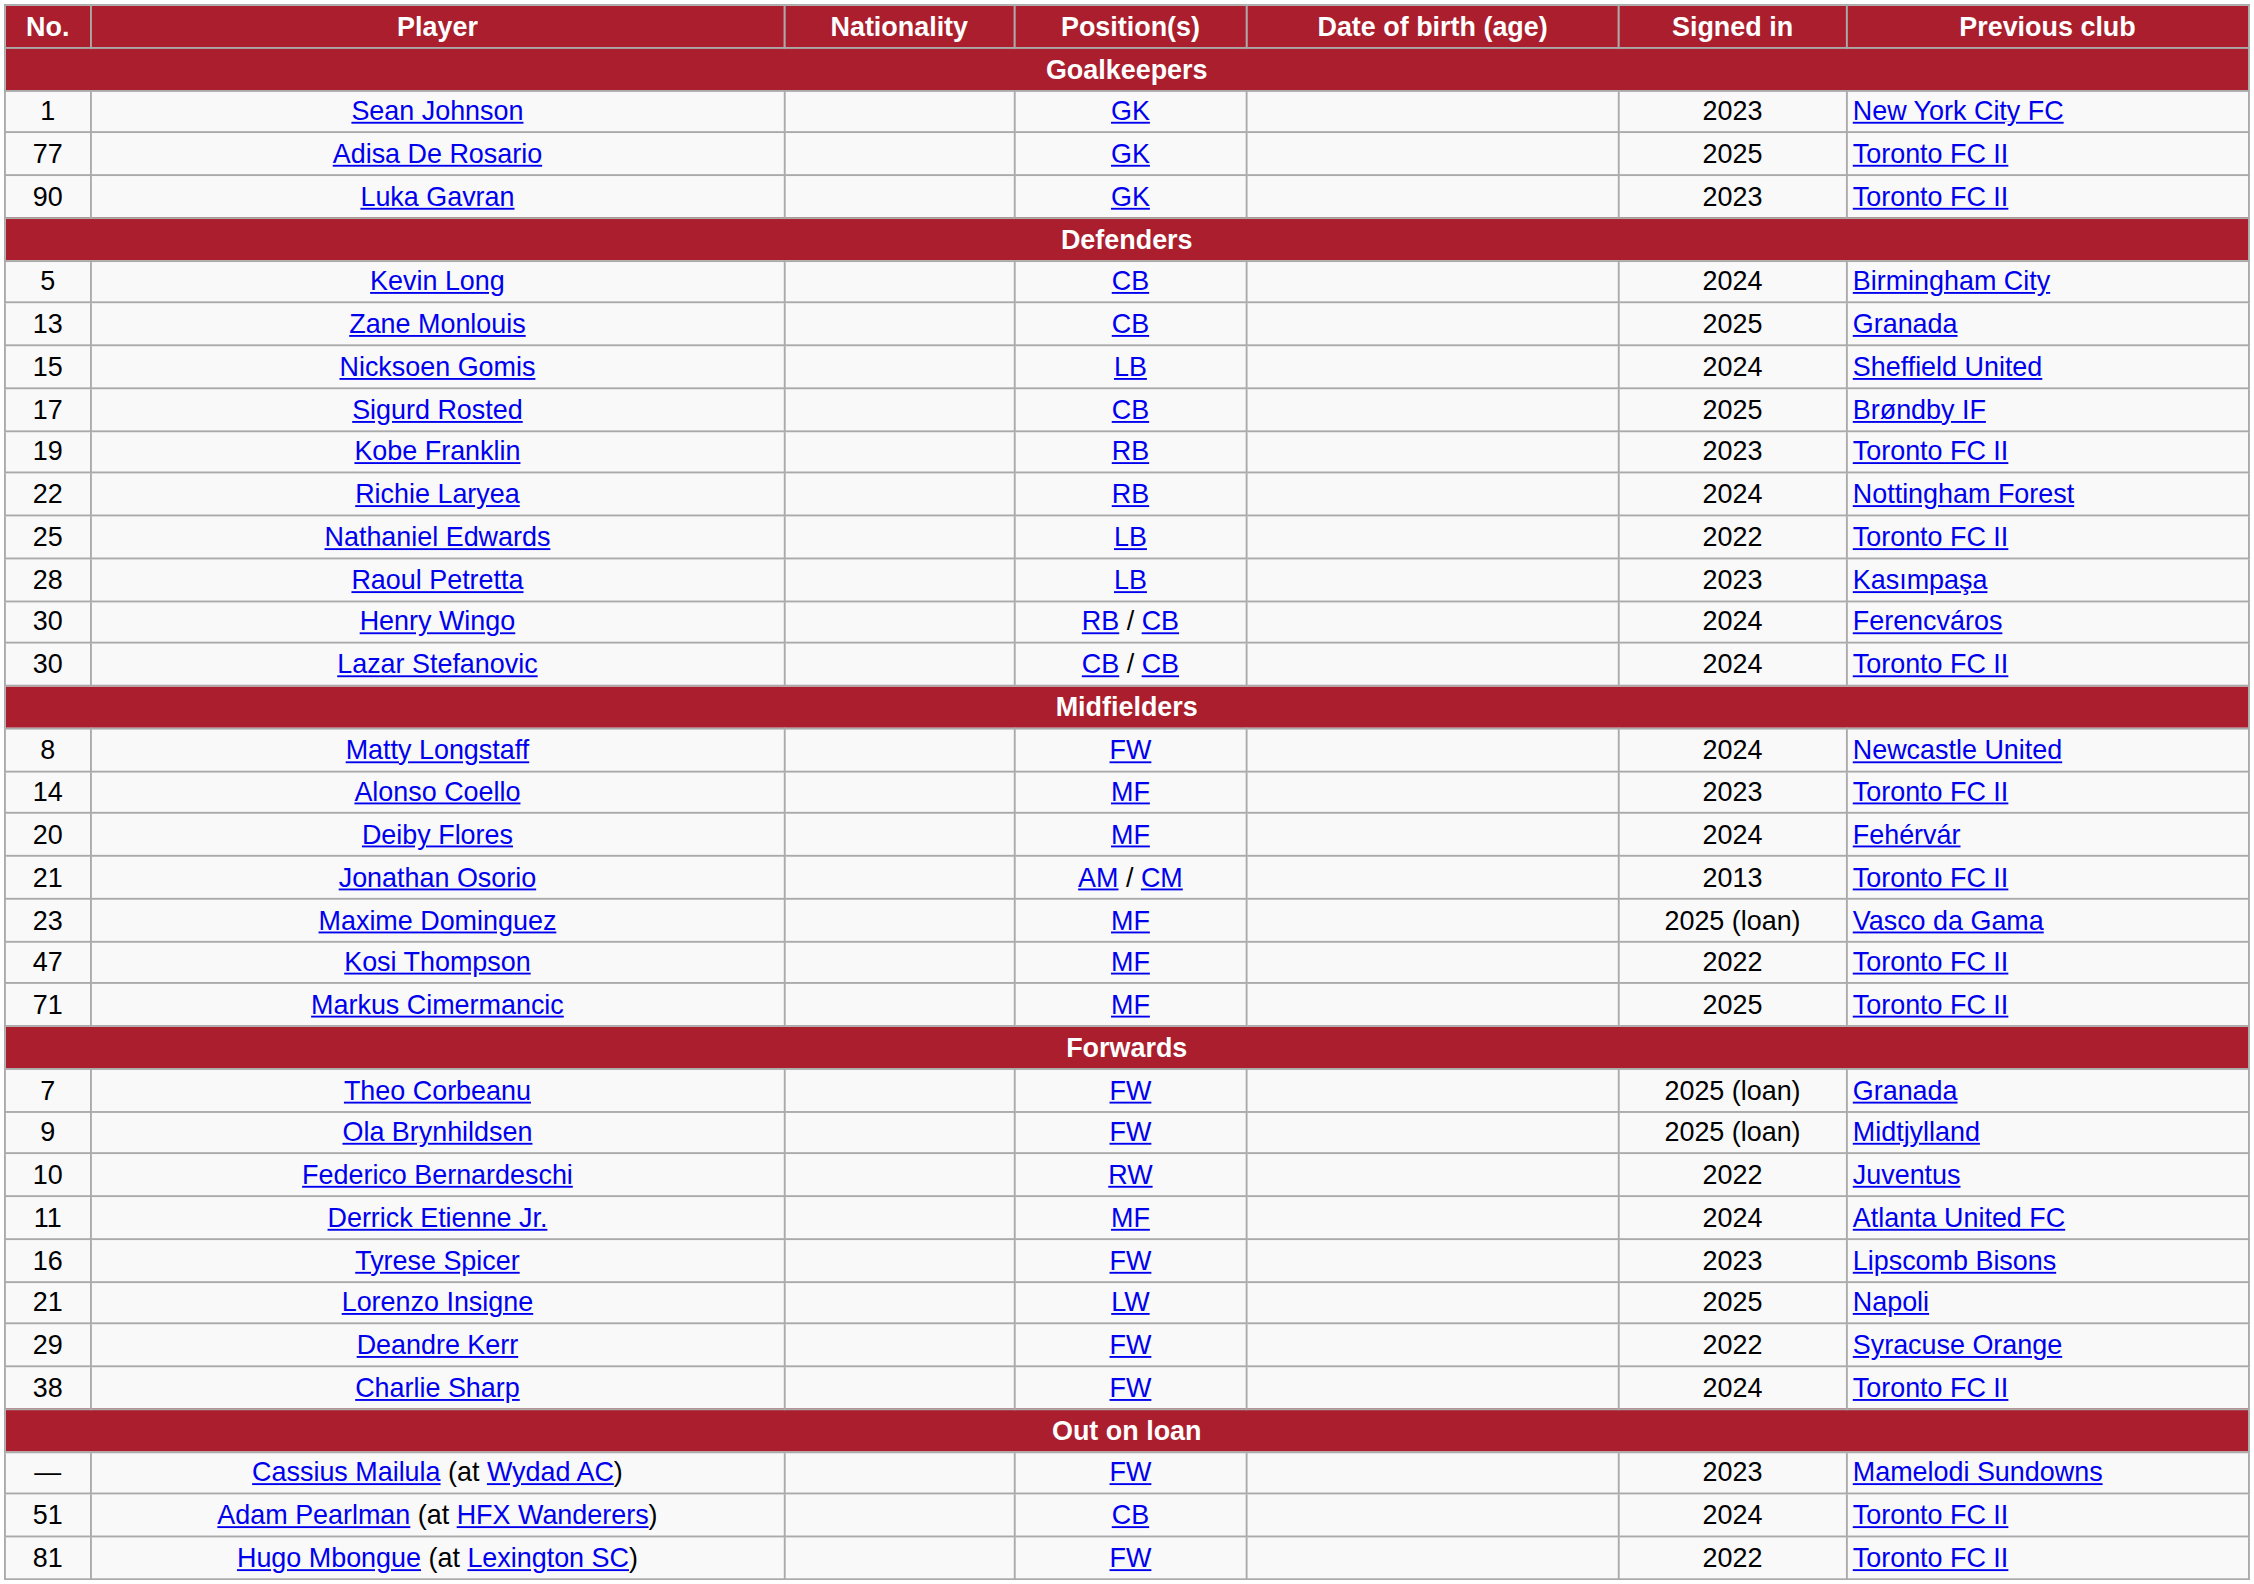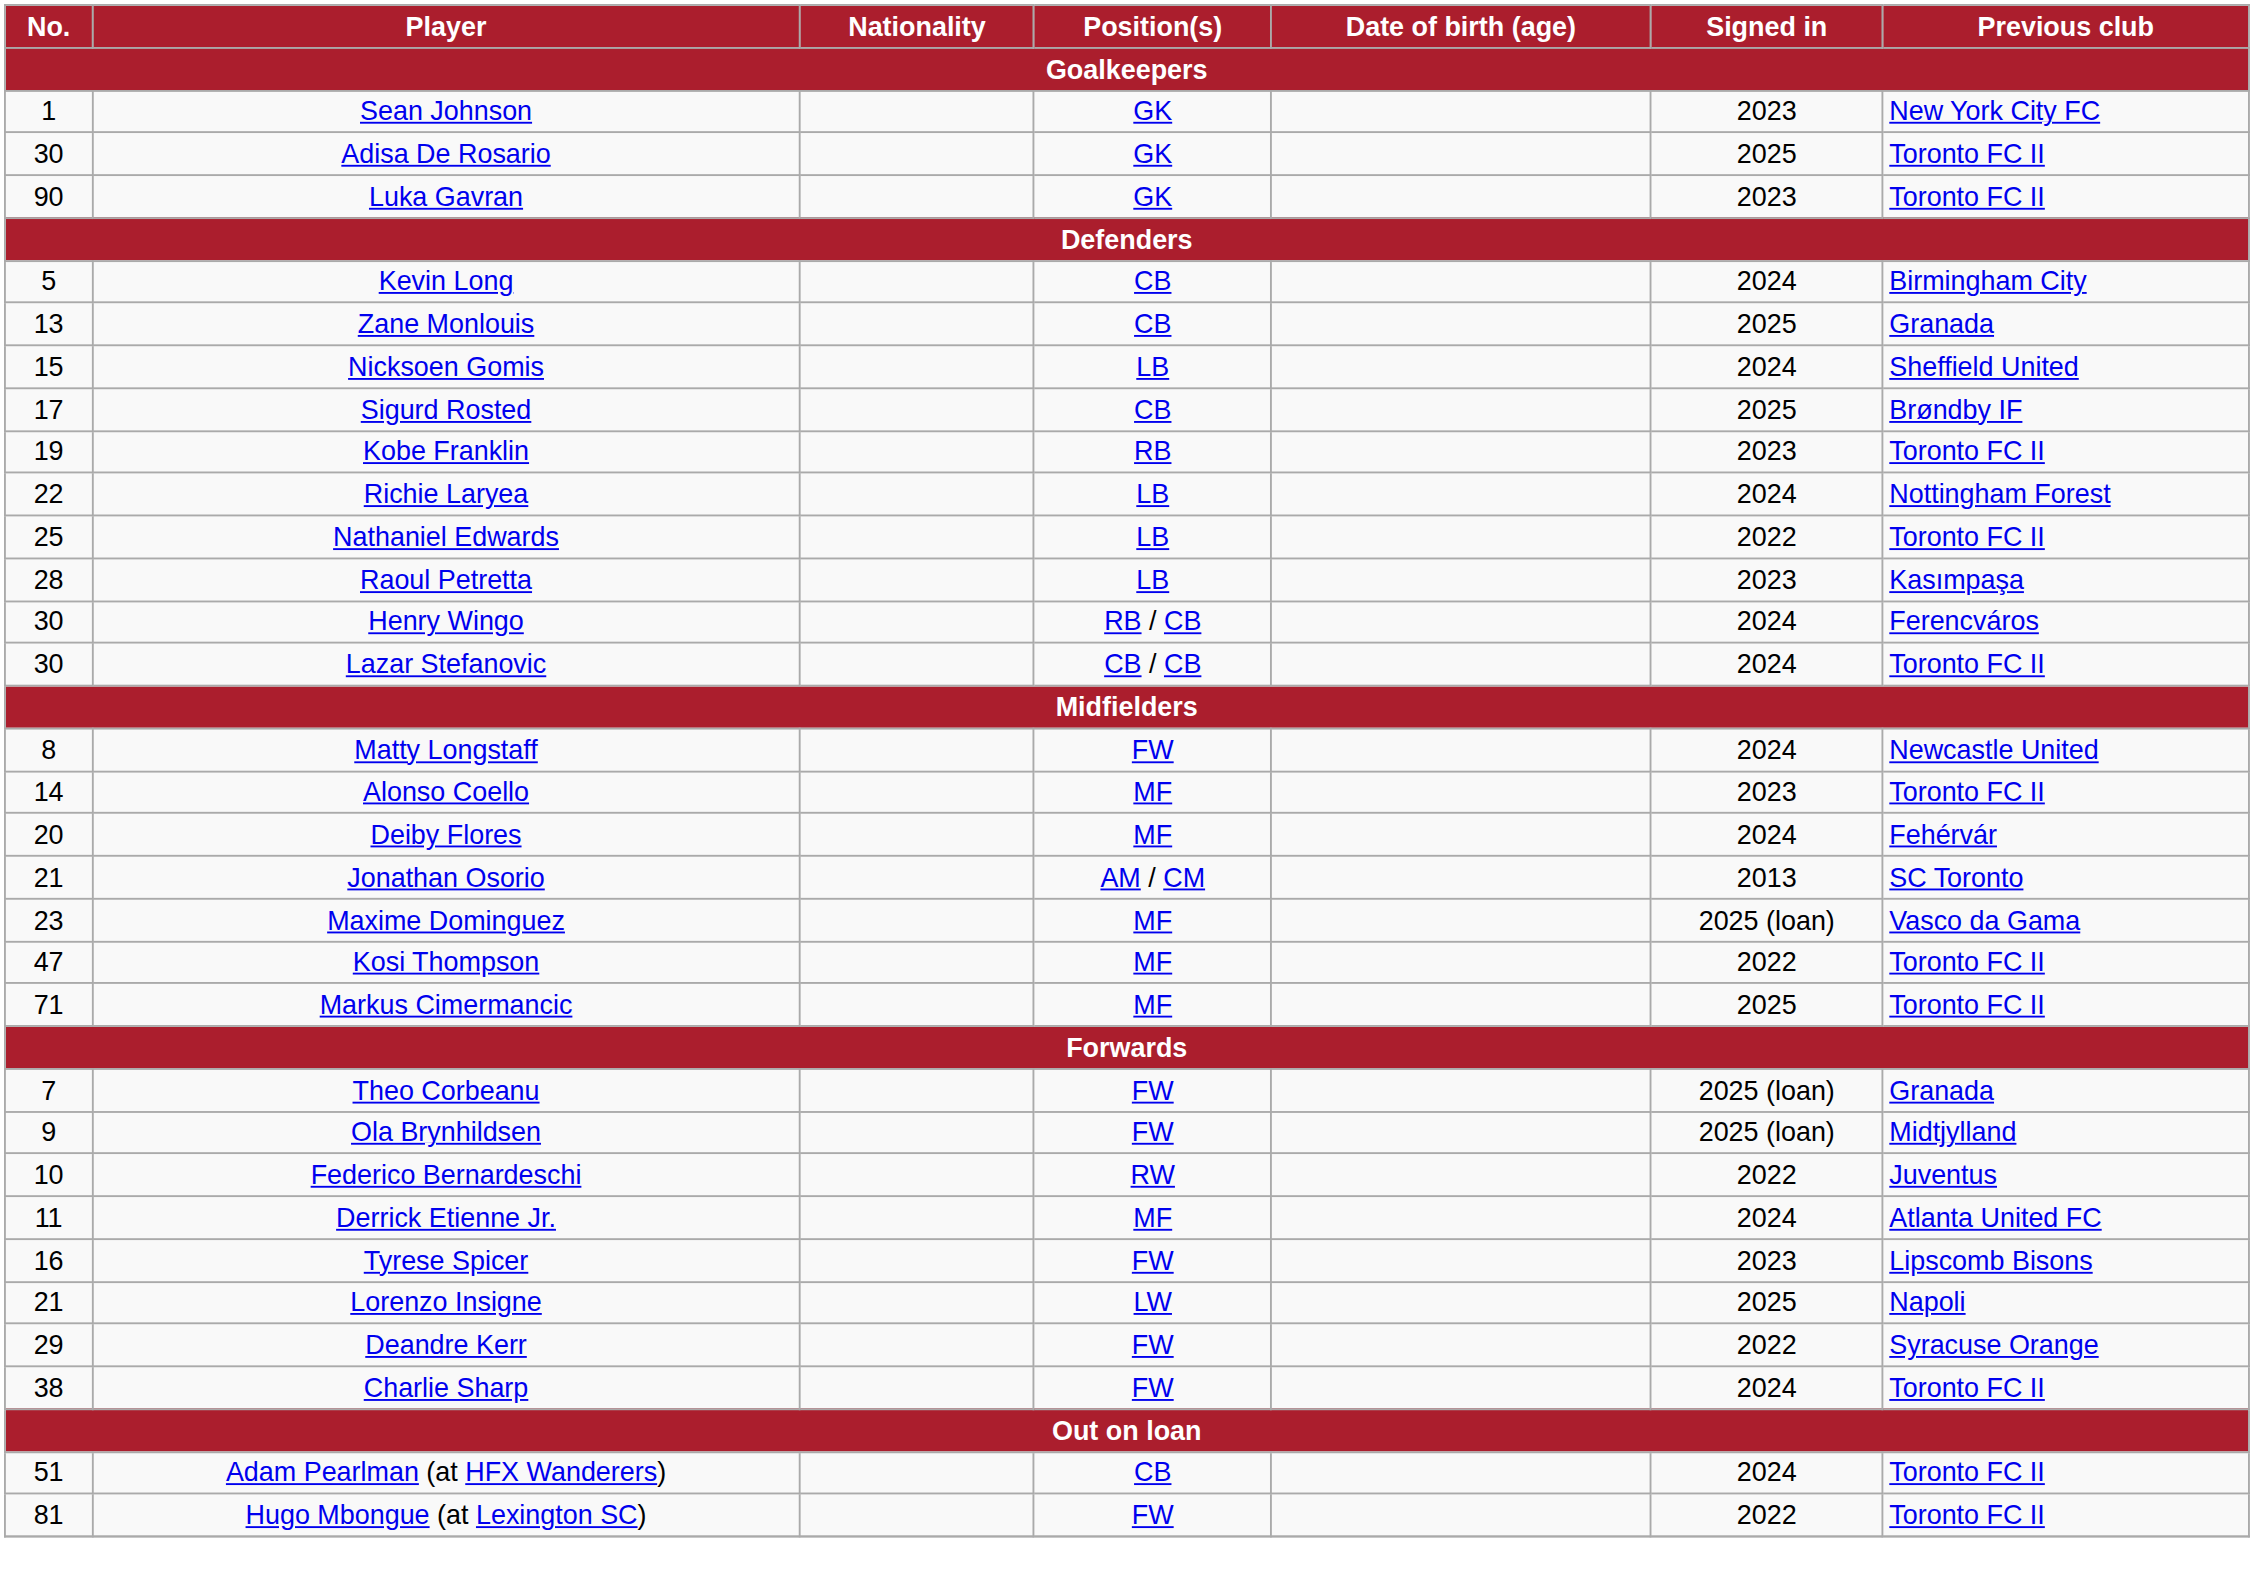 <table class="wikitable sortable" style="text-align:center; font-size:90%; width:95%;">
 <tr>
 <th style="background:#AB1E2D; color:white; text-align:center;">No.</th>
 <th style="background:#AB1E2D; color:white; text-align:center;">Player</th>
 <th style="background:#AB1E2D; color:white; text-align:center;">Nationality</th>
 <th style="background:#AB1E2D; color:white; text-align:center;">Position(s)</th>
 <th style="background:#AB1E2D; color:white; text-align:center;">Date of birth (age)</th>
 <th style="background:#AB1E2D; color:white; text-align:center;">Signed in</th>
 <th style="background:#AB1E2D; color:white; text-align:center;">Previous club</th>
 </tr>
 <tr>
 <th colspan="7" style="background:#AB1E2D; color:white; text-align:center;">Goalkeepers</th>
 </tr>
 <tr>
 <td>1</td>
 <td><a href='#'>Sean Johnson</a></td>
 <td></td>
 <td><a href='#'>GK</a></td>
 <td></td>
 <td>2023</td>
 <td align="left"> <a href='#'>New York City FC</a></td>
 </tr>
 <tr>
-<td>77</td>
+<td>30</td>
 <td><a href='#'>Adisa De Rosario</a></td>
 <td></td>
 <td><a href='#'>GK</a></td>
 <td></td>
 <td>2025</td>
 <td align="left"> <a href='#'>Toronto FC II</a></td>
 </tr>
 <tr>
 <td>90</td>
 <td><a href='#'>Luka Gavran</a></td>
 <td></td>
 <td><a href='#'>GK</a></td>
 <td></td>
 <td>2023</td>
 <td align="left"> <a href='#'>Toronto FC II</a></td>
 </tr>
 <tr>
 <th colspan="7" style="background:#AB1E2D; color:white; text-align:center;">Defenders</th>
 </tr>
 <tr>
 <td>5</td>
 <td><a href='#'>Kevin Long</a></td>
 <td></td>
 <td><a href='#'>CB</a></td>
 <td></td>
 <td>2024</td>
 <td align="left"> <a href='#'>Birmingham City</a></td>
 </tr>
 <tr>
 <td>13</td>
 <td><a href='#'>Zane Monlouis</a></td>
 <td></td>
 <td><a href='#'>CB</a></td>
 <td></td>
 <td>2025</td>
 <td align="left"> <a href='#'>Granada</a></td>
 </tr>
 <tr>
 <td>15</td>
 <td><a href='#'>Nicksoen Gomis</a></td>
 <td></td>
 <td><a href='#'>LB</a></td>
 <td></td>
 <td>2024</td>
 <td align="left"> <a href='#'>Sheffield United</a></td>
 </tr>
 <tr>
 <td>17</td>
 <td><a href='#'>Sigurd Rosted</a></td>
 <td></td>
 <td><a href='#'>CB</a></td>
 <td></td>
 <td>2025</td>
 <td align="left"> <a href='#'>Brøndby IF</a></td>
 </tr>
 <tr>
 <td>19</td>
 <td><a href='#'>Kobe Franklin</a></td>
 <td></td>
 <td><a href='#'>RB</a></td>
 <td></td>
 <td>2023</td>
 <td align="left"> <a href='#'>Toronto FC II</a></td>
 </tr>
 <tr>
 <td>22</td>
 <td><a href='#'>Richie Laryea</a></td>
 <td></td>
-<td><a href='#'>RB</a></td>
+<td><a href='#'>LB</a></td>
 <td></td>
 <td>2024</td>
 <td align="left"> <a href='#'>Nottingham Forest</a></td>
 </tr>
 <tr>
 <td>25</td>
 <td><a href='#'>Nathaniel Edwards</a></td>
 <td></td>
 <td><a href='#'>LB</a></td>
 <td></td>
 <td>2022</td>
 <td align="left"> <a href='#'>Toronto FC II</a></td>
 </tr>
 <tr>
 <td>28</td>
 <td><a href='#'>Raoul Petretta</a></td>
 <td></td>
 <td><a href='#'>LB</a></td>
 <td></td>
 <td>2023</td>
 <td align="left"> <a href='#'>Kasımpaşa</a></td>
 </tr>
 <tr>
 <td>30</td>
 <td><a href='#'>Henry Wingo</a></td>
 <td></td>
 <td><a href='#'>RB</a> / <a href='#'>CB</a></td>
 <td></td>
 <td>2024</td>
 <td align="left"> <a href='#'>Ferencváros</a></td>
 </tr>
 <tr>
 <td>30</td>
 <td><a href='#'>Lazar Stefanovic</a></td>
 <td></td>
 <td><a href='#'>CB</a> / <a href='#'>CB</a></td>
 <td></td>
 <td>2024</td>
 <td align="left"> <a href='#'>Toronto FC II</a></td>
 </tr>
 <tr>
 <th colspan="7" style="background:#AB1E2D; color:white; text-align:center;">Midfielders</th>
 </tr>
 <tr>
 <td>8</td>
 <td><a href='#'>Matty Longstaff</a></td>
 <td></td>
 <td><a href='#'>FW</a></td>
 <td></td>
 <td>2024</td>
 <td align="left"> <a href='#'>Newcastle United</a></td>
 </tr>
 <tr>
 <td>14</td>
 <td><a href='#'>Alonso Coello</a></td>
 <td></td>
 <td><a href='#'>MF</a></td>
 <td></td>
 <td>2023</td>
 <td align="left"> <a href='#'>Toronto FC II</a></td>
 </tr>
 <tr>
 <td>20</td>
 <td><a href='#'>Deiby Flores</a></td>
 <td></td>
 <td><a href='#'>MF</a></td>
 <td></td>
 <td>2024</td>
 <td align="left"> <a href='#'>Fehérvár</a></td>
 </tr>
 <tr>
 <td>21</td>
 <td><a href='#'>Jonathan Osorio</a></td>
 <td></td>
 <td><a href='#'>AM</a> / <a href='#'>CM</a></td>
 <td></td>
 <td>2013</td>
-<td align="left"> <a href='#'>Toronto FC II</a></td>
+<td align="left"> <a href='#'>SC Toronto</a></td>
 </tr>
 <tr>
 <td>23</td>
 <td><a href='#'>Maxime Dominguez</a></td>
 <td></td>
 <td><a href='#'>MF</a></td>
 <td></td>
 <td>2025 (loan)</td>
 <td align="left"> <a href='#'>Vasco da Gama</a></td>
 </tr>
 <tr>
 <td>47</td>
 <td><a href='#'>Kosi Thompson</a></td>
 <td></td>
 <td><a href='#'>MF</a></td>
 <td></td>
 <td>2022</td>
 <td align="left"> <a href='#'>Toronto FC II</a></td>
 </tr>
 <tr>
 <td>71</td>
 <td><a href='#'>Markus Cimermancic</a></td>
 <td></td>
 <td><a href='#'>MF</a></td>
 <td></td>
 <td>2025</td>
 <td align="left"> <a href='#'>Toronto FC II</a></td>
 </tr>
 <tr>
 <th colspan="7" style="background:#AB1E2D; color:white; text-align:center;">Forwards</th>
 </tr>
 <tr>
 <td>7</td>
 <td><a href='#'>Theo Corbeanu</a></td>
 <td></td>
 <td><a href='#'>FW</a></td>
 <td></td>
 <td>2025 (loan)</td>
 <td align="left"> <a href='#'>Granada</a></td>
 </tr>
 <tr>
 <td>9</td>
 <td><a href='#'>Ola Brynhildsen</a></td>
 <td></td>
 <td><a href='#'>FW</a></td>
 <td></td>
 <td>2025 (loan)</td>
 <td align="left"> <a href='#'>Midtjylland</a></td>
 </tr>
 <tr>
 <td>10</td>
 <td><a href='#'>Federico Bernardeschi</a></td>
 <td></td>
 <td><a href='#'>RW</a></td>
 <td></td>
 <td>2022</td>
 <td align="left"> <a href='#'>Juventus</a></td>
 </tr>
 <tr>
 <td>11</td>
 <td><a href='#'>Derrick Etienne Jr.</a></td>
 <td></td>
 <td><a href='#'>MF</a></td>
 <td></td>
 <td>2024</td>
 <td align="left"> <a href='#'>Atlanta United FC</a></td>
 </tr>
 <tr>
 <td>16</td>
 <td><a href='#'>Tyrese Spicer</a></td>
 <td></td>
 <td><a href='#'>FW</a></td>
 <td></td>
 <td>2023</td>
 <td align="left"> <a href='#'>Lipscomb Bisons</a></td>
 </tr>
 <tr>
 <td>21</td>
 <td><a href='#'>Lorenzo Insigne</a></td>
 <td></td>
 <td><a href='#'>LW</a></td>
 <td></td>
 <td>2025</td>
 <td align="left"> <a href='#'>Napoli</a></td>
 </tr>
 <tr>
 <td>29</td>
 <td><a href='#'>Deandre Kerr</a></td>
 <td></td>
 <td><a href='#'>FW</a></td>
 <td></td>
 <td>2022</td>
 <td align="left"> <a href='#'>Syracuse Orange</a></td>
 </tr>
 <tr>
 <td>38</td>
 <td><a href='#'>Charlie Sharp</a></td>
 <td></td>
 <td><a href='#'>FW</a></td>
 <td></td>
 <td>2024</td>
 <td align="left"> <a href='#'>Toronto FC II</a></td>
 </tr>
 <tr>
 <th colspan="7" style="background:#AB1E2D; color:white; text-align:center;">Out on loan</th>
 </tr>
 <tr>
-<td>—</td>
-<td><a href='#'>Cassius Mailula</a> (at <a href='#'>Wydad AC</a>)</td>
-<td></td>
-<td><a href='#'>FW</a></td>
-<td></td>
-<td>2023</td>
-<td align="left"> <a href='#'>Mamelodi Sundowns</a></td>
-</tr>
-<tr>
 <td>51</td>
 <td><a href='#'>Adam Pearlman</a> (at <a href='#'>HFX Wanderers</a>)</td>
 <td></td>
 <td><a href='#'>CB</a></td>
 <td></td>
 <td>2024</td>
 <td align="left"> <a href='#'>Toronto FC II</a></td>
 </tr>
 <tr>
 <td>81</td>
 <td><a href='#'>Hugo Mbongue</a> (at <a href='#'>Lexington SC</a>)</td>
 <td></td>
 <td><a href='#'>FW</a></td>
 <td></td>
 <td>2022</td>
 <td align="left"> <a href='#'>Toronto FC II</a></td>
 </tr>
 <tr>
 </tr>
 </table>
